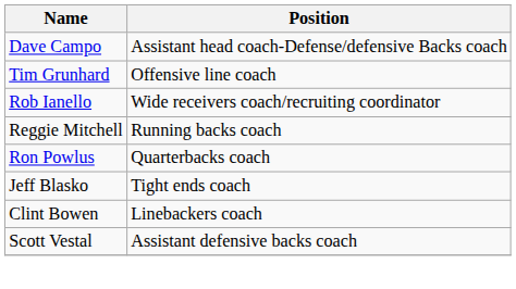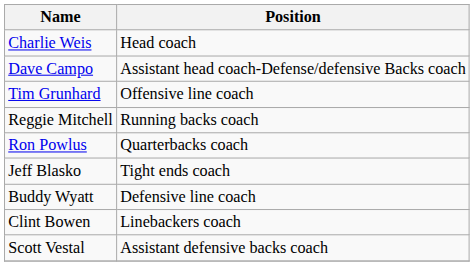 <table class="wikitable">
 <tr>
 <th>Name</th>
 <th>Position</th>
+</tr>
+<tr>
+<td><a href='#'>Charlie Weis</a></td>
+<td>Head coach</td>
 </tr>
 <tr>
 <td><a href='#'>Dave Campo</a></td>
 <td>Assistant head coach-Defense/defensive Backs coach</td>
 </tr>
 <tr>
 <td><a href='#'>Tim Grunhard</a></td>
 <td>Offensive line coach</td>
-</tr>
-<tr>
-<td><a href='#'>Rob Ianello</a></td>
-<td>Wide receivers coach/recruiting coordinator</td>
 </tr>
 <tr>
 <td>Reggie Mitchell</td>
 <td>Running backs coach</td>
 </tr>
 <tr>
 <td><a href='#'>Ron Powlus</a></td>
 <td>Quarterbacks coach</td>
 </tr>
 <tr>
 <td>Jeff Blasko</td>
 <td>Tight ends coach</td>
 </tr>
 <tr>
+<td>Buddy Wyatt</td>
+<td>Defensive line coach</td>
+</tr>
+<tr>
 <td>Clint Bowen</td>
 <td>Linebackers coach</td>
 </tr>
 <tr>
 <td>Scott Vestal</td>
 <td>Assistant defensive backs coach</td>
 </tr>
 <tr>
 </tr>
 </table>
